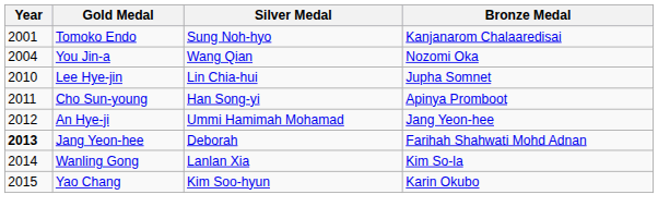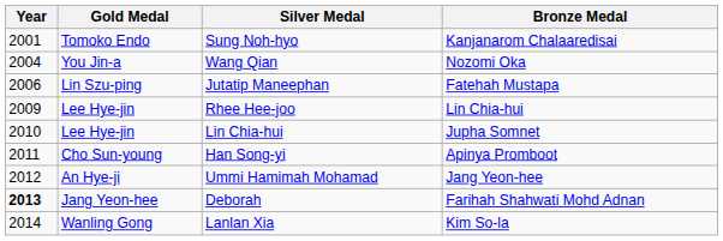 <table class=wikitable style="font-size:90%" width="80%">
 <tr style="background:#ccccff;">
 <th>Year</th>
 <th> <strong>Gold Medal</strong></th>
 <th> <strong>Silver Medal</strong></th>
 <th> <strong>Bronze Medal</strong></th>
 </tr>
 <tr>
 <td>2001</td>
 <td> <a href='#'>Tomoko Endo</a></td>
 <td> <a href='#'>Sung Noh-hyo</a></td>
 <td> <a href='#'>Kanjanarom Chalaaredisai</a></td>
 </tr>
 <tr>
 <td>2004</td>
 <td> <a href='#'>You Jin-a</a></td>
 <td> <a href='#'>Wang Qian</a></td>
 <td> <a href='#'>Nozomi Oka</a></td>
+</tr>
+<tr>
+<td>2006</td>
+<td> <a href='#'>Lin Szu-ping</a></td>
+<td> <a href='#'>Jutatip Maneephan</a></td>
+<td> <a href='#'>Fatehah Mustapa</a></td>
+</tr>
+<tr>
+<td>2009</td>
+<td> <a href='#'>Lee Hye-jin</a></td>
+<td> <a href='#'>Rhee Hee-joo</a></td>
+<td> <a href='#'>Lin Chia-hui</a></td>
 </tr>
 <tr>
 <td>2010</td>
 <td> <a href='#'>Lee Hye-jin</a></td>
 <td> <a href='#'>Lin Chia-hui</a></td>
 <td> <a href='#'>Jupha Somnet</a></td>
 </tr>
 <tr>
 <td>2011</td>
 <td> <a href='#'>Cho Sun-young</a></td>
 <td> <a href='#'>Han Song-yi</a></td>
 <td> <a href='#'>Apinya Promboot</a></td>
 </tr>
 <tr>
 <td>2012</td>
 <td> <a href='#'>An Hye-ji</a></td>
 <td> <a href='#'>Ummi Hamimah Mohamad</a></td>
 <td> <a href='#'>Jang Yeon-hee</a></td>
 </tr>
 <tr>
 <td><strong>2013</strong></td>
 <td> <a href='#'>Jang Yeon-hee</a></td>
 <td> <a href='#'>Deborah</a></td>
 <td> <a href='#'>Farihah Shahwati Mohd Adnan</a></td>
 </tr>
 <tr>
 <td>2014</td>
 <td> <a href='#'>Wanling Gong</a></td>
 <td> <a href='#'>Lanlan Xia</a></td>
 <td> <a href='#'>Kim So-la</a></td>
 </tr>
-<tr>
-<td>2015</td>
-<td> <a href='#'>Yao Chang</a></td>
-<td> <a href='#'>Kim Soo-hyun</a></td>
-<td> <a href='#'>Karin Okubo</a></td>
-</tr>
 </table>
